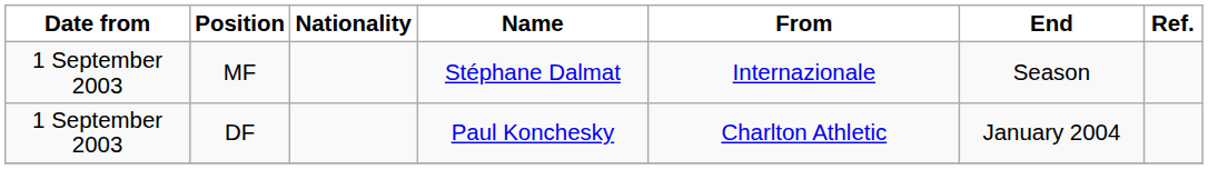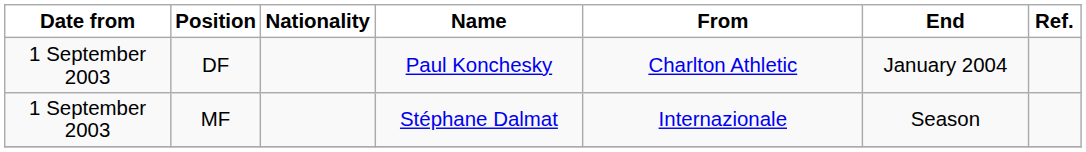 <table class="wikitable" style="text-align:center; font-size:90%; ">
 <tr>
 <th style="background:#FFFFFF; color:#000000; width:110px;">Date from</th>
 <th style="background:#FFFFFF; color:#000000; width:50px;">Position</th>
 <th style="background:#FFFFFF; color:#000000; width:50px;">Nationality</th>
 <th style="background:#FFFFFF; color:#000000; width:140px;">Name</th>
 <th style="background:#FFFFFF; color:#000000; width:190px;">From</th>
 <th style="background:#FFFFFF; color:#000000; width:110px;">End</th>
 <th style="background:#FFFFFF; color:#000000; width:30px;">Ref.</th>
 </tr>
 <tr>
 <td>1 September 2003</td>
+<td>DF</td>
+<td></td>
+<td><a href='#'>Paul Konchesky</a></td>
+<td> <a href='#'>Charlton Athletic</a></td>
+<td>January 2004</td>
+<td></td>
+</tr>
+<tr>
+<td>1 September 2003</td>
 <td>MF</td>
 <td></td>
 <td><a href='#'>Stéphane Dalmat</a></td>
 <td> <a href='#'>Internazionale</a></td>
 <td>Season</td>
 <td></td>
 </tr>
 <tr>
-<td>1 September 2003</td>
-<td>DF</td>
-<td></td>
-<td><a href='#'>Paul Konchesky</a></td>
-<td> <a href='#'>Charlton Athletic</a></td>
-<td>January 2004</td>
-<td></td>
-</tr>
-<tr>
 </tr>
 </table>
